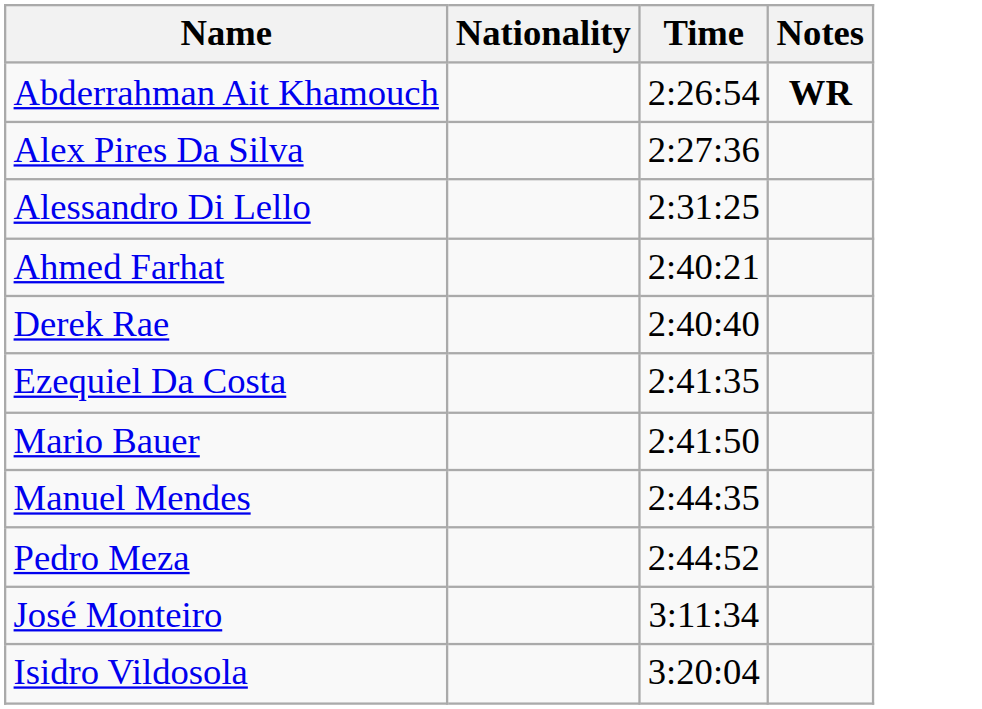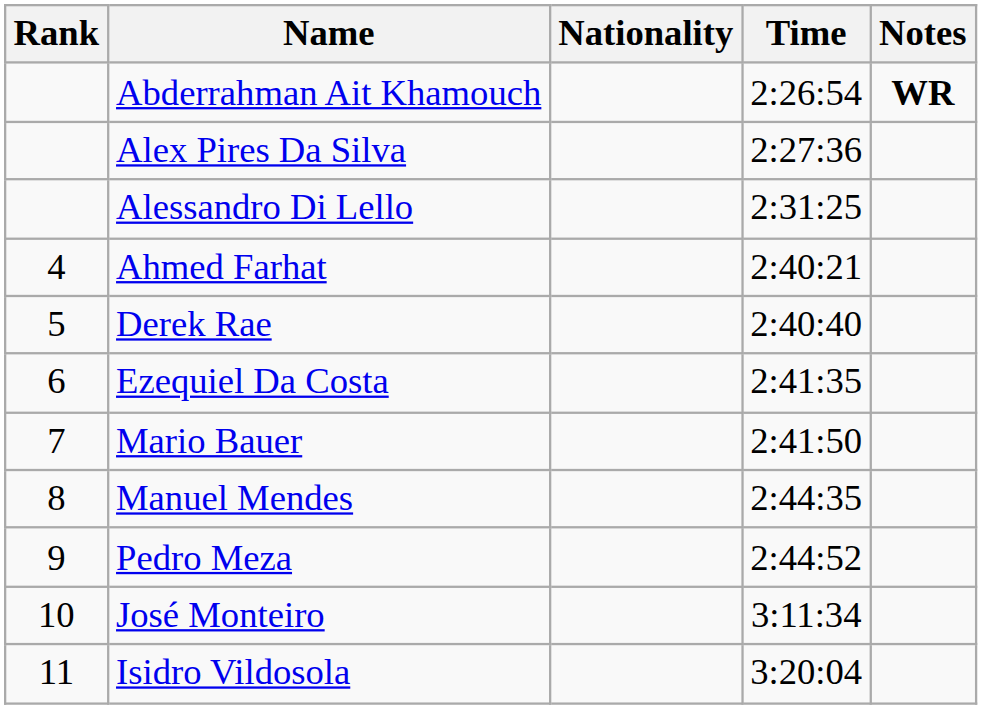 <table class="wikitable sortable" style="text-align:center">
 <tr>
+<th>Rank</th>
 <th>Name</th>
 <th>Nationality</th>
 <th>Time</th>
 <th>Notes</th>
 </tr>
 <tr>
+<td></td>
 <td align=left><a href='#'>Abderrahman Ait Khamouch</a></td>
 <td align=left></td>
 <td>2:26:54</td>
 <td><strong>WR</strong></td>
 </tr>
 <tr>
+<td></td>
 <td align=left><a href='#'>Alex Pires Da Silva</a></td>
 <td align=left></td>
 <td>2:27:36</td>
 <td></td>
 </tr>
 <tr>
+<td></td>
 <td align=left><a href='#'>Alessandro Di Lello</a></td>
 <td align=left></td>
 <td>2:31:25</td>
 <td></td>
 </tr>
 <tr>
+<td>4</td>
 <td align=left><a href='#'>Ahmed Farhat</a></td>
 <td align=left></td>
 <td>2:40:21</td>
 <td></td>
 </tr>
 <tr>
+<td>5</td>
 <td align=left><a href='#'>Derek Rae</a></td>
 <td align=left></td>
 <td>2:40:40</td>
 <td></td>
 </tr>
 <tr>
+<td>6</td>
 <td align=left><a href='#'>Ezequiel Da Costa</a></td>
 <td align=left></td>
 <td>2:41:35</td>
 <td></td>
 </tr>
 <tr>
+<td>7</td>
 <td align=left><a href='#'>Mario Bauer</a></td>
 <td align=left></td>
 <td>2:41:50</td>
 <td></td>
 </tr>
 <tr>
+<td>8</td>
 <td align=left><a href='#'>Manuel Mendes</a></td>
 <td align=left></td>
 <td>2:44:35</td>
 <td></td>
 </tr>
 <tr>
+<td>9</td>
 <td align=left><a href='#'>Pedro Meza</a></td>
 <td align=left></td>
 <td>2:44:52</td>
 <td></td>
 </tr>
 <tr>
+<td>10</td>
 <td align=left><a href='#'>José Monteiro</a></td>
 <td align=left></td>
 <td>3:11:34</td>
 <td></td>
 </tr>
 <tr>
+<td>11</td>
 <td align=left><a href='#'>Isidro Vildosola</a></td>
 <td align=left></td>
 <td>3:20:04</td>
 <td></td>
 </tr>
 </table>
